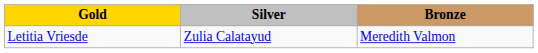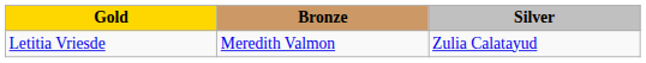 <table class="wikitable" style="text-align:left">
 <tr align="center">
 <td width=200 bgcolor=gold><strong>Gold</strong></td>
+<td width=200 bgcolor=CC9966><strong>Bronze</strong></td>
 <td width=200 bgcolor=silver><strong>Silver</strong></td>
-<td width=200 bgcolor=CC9966><strong>Bronze</strong></td>
 </tr>
 <tr>
 <td><a href='#'>Letitia Vriesde</a><br><em></em></td>
+<td><a href='#'>Meredith Valmon</a><br><em></em></td>
 <td><a href='#'>Zulia Calatayud</a><br><em></em></td>
-<td><a href='#'>Meredith Valmon</a><br><em></em></td>
 </tr>
 </table>
